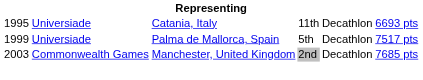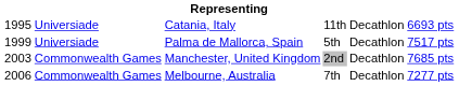 <table>
 <tr>
 <th colspan="6">Representing </th>
 </tr>
 <tr>
 <td>1995</td>
 <td><a href='#'>Universiade</a></td>
 <td><a href='#'>Catania, Italy</a></td>
 <td>11th</td>
 <td>Decathlon</td>
 <td><a href='#'>6693 pts</a></td>
 </tr>
 <tr>
 <td>1999</td>
 <td><a href='#'>Universiade</a></td>
 <td><a href='#'>Palma de Mallorca, Spain</a></td>
 <td>5th</td>
 <td>Decathlon</td>
 <td><a href='#'>7517 pts</a></td>
 </tr>
 <tr>
 <td>2003</td>
 <td><a href='#'>Commonwealth Games</a></td>
 <td><a href='#'>Manchester, United Kingdom</a></td>
 <td bgcolor=silver>2nd</td>
 <td>Decathlon</td>
 <td><a href='#'>7685 pts</a></td>
 </tr>
+<tr>
+<td>2006</td>
+<td><a href='#'>Commonwealth Games</a></td>
+<td><a href='#'>Melbourne, Australia</a></td>
+<td>7th</td>
+<td>Decathlon</td>
+<td><a href='#'>7277 pts</a></td>
+</tr>
 </table>
